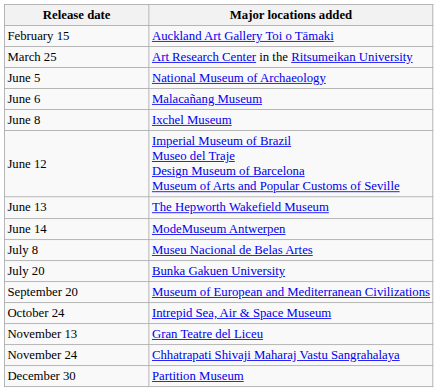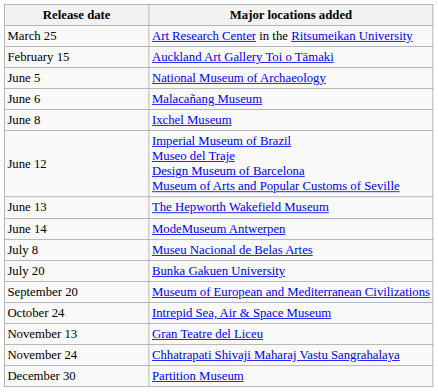 <table class="wikitable sortable collapsible" style="font-size:95%">
 <tr>
 <th style="width:165px;">Release date</th>
 <th>Major locations added</th>
 </tr>
 <tr>
+<td>March 25</td>
+<td> <a href='#'>Art Research Center</a> in the <a href='#'>Ritsumeikan University</a></td>
+</tr>
+<tr>
 <td>February 15</td>
 <td> <a href='#'>Auckland Art Gallery Toi o Tāmaki</a></td>
-</tr>
-<tr>
-<td>March 25</td>
-<td> <a href='#'>Art Research Center</a> in the <a href='#'>Ritsumeikan University</a></td>
 </tr>
 <tr>
 <td>June 5</td>
 <td> <a href='#'>National Museum of Archaeology</a></td>
 </tr>
 <tr>
 <td>June 6</td>
 <td> <a href='#'>Malacañang Museum</a></td>
 </tr>
 <tr>
 <td>June 8</td>
 <td> <a href='#'>Ixchel Museum</a></td>
 </tr>
 <tr>
 <td>June 12</td>
 <td> <a href='#'>Imperial Museum of Brazil</a><br> <a href='#'>Museo del Traje</a><br> <a href='#'>Design Museum of Barcelona</a><br> <a href='#'>Museum of Arts and Popular Customs of Seville</a></td>
 </tr>
 <tr>
 <td>June 13</td>
 <td> <a href='#'>The Hepworth Wakefield Museum</a></td>
 </tr>
 <tr>
 <td>June 14</td>
 <td> <a href='#'>ModeMuseum Antwerpen</a></td>
 </tr>
 <tr>
 <td>July 8</td>
 <td> <a href='#'>Museu Nacional de Belas Artes</a></td>
 </tr>
 <tr>
 <td>July 20</td>
 <td> <a href='#'>Bunka Gakuen University</a></td>
 </tr>
 <tr>
 <td>September 20</td>
 <td> <a href='#'>Museum of European and Mediterranean Civilizations</a></td>
 </tr>
 <tr>
 <td>October 24</td>
 <td> <a href='#'>Intrepid Sea, Air & Space Museum</a></td>
 </tr>
 <tr>
 <td>November 13</td>
 <td> <a href='#'>Gran Teatre del Liceu</a></td>
 </tr>
 <tr>
 <td>November 24</td>
 <td> <a href='#'>Chhatrapati Shivaji Maharaj Vastu Sangrahalaya</a></td>
 </tr>
 <tr>
 <td>December 30</td>
 <td> <a href='#'>Partition Museum</a></td>
 </tr>
 </table>
